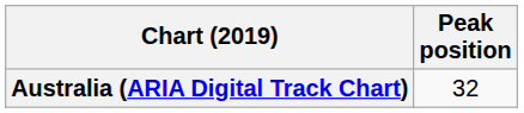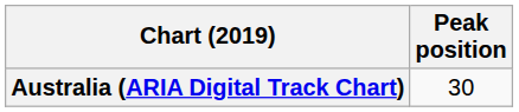 <table class="wikitable plainrowheaders" style="text-align:center">
 <tr>
 <th>Chart (2019)</th>
 <th>Peak<br>position</th>
 </tr>
 <tr>
 <th scope="row">Australia (<a href='#'>ARIA Digital Track Chart</a>)</th>
-<td>32</td>
+<td>30</td>
 </tr>
 </table>
